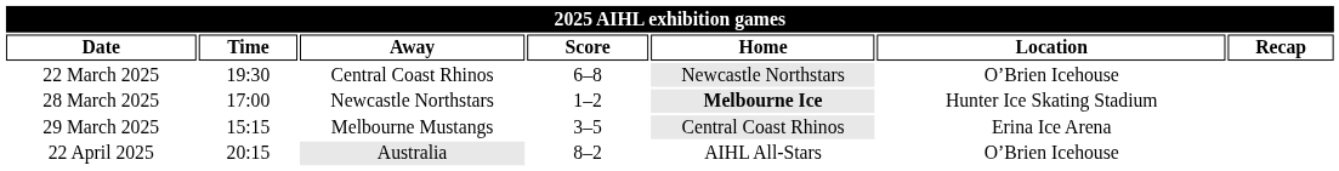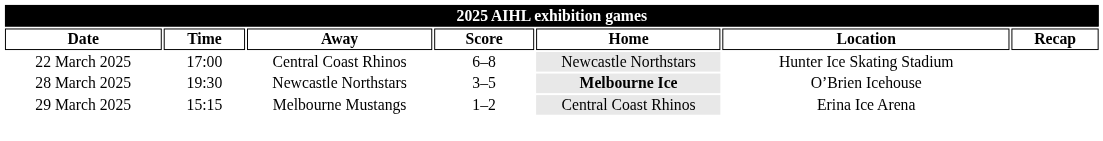 <table class="toccolours" style="width:70em;text-align: center">
 <tr>
 <th colspan="7" style="background:#000000;color:white;border:#000000 1px solid">2025 AIHL exhibition games</th>
 </tr>
 <tr>
 <th style="background:#FFFFFF;color:black;border:#000000 1px solid; width: 80px">Date</th>
 <th style="background:#FFFFFF;color:black;border:#000000 1px solid; width: 40px">Time</th>
 <th style="background:#FFFFFF;color:black;border:#000000 1px solid; width: 95px">Away</th>
 <th style="background:#FFFFFF;color:black;border:#000000 1px solid; width: 50px">Score</th>
 <th style="background:#FFFFFF;color:black;border:#000000 1px solid; width: 95px">Home</th>
 <th style="background:#FFFFFF;color:black;border:#000000 1px solid; width: 150px">Location</th>
 <th style="background:#FFFFFF;color:black;border:#000000 1px solid; width: 40px">Recap</th>
 </tr>
 <tr>
 <td>22 March 2025</td>
-<td>19:30</td>
+<td>17:00</td>
 <td>Central Coast Rhinos</td>
 <td>6–8</td>
 <td bgcolor="#e8e8e8">Newcastle Northstars</td>
-<td>O’Brien Icehouse</td>
+<td>Hunter Ice Skating Stadium</td>
 <td></td>
 </tr>
 <tr>
 <td>28 March 2025</td>
-<td>17:00</td>
+<td>19:30</td>
 <td>Newcastle Northstars</td>
-<td>1–2</td>
+<td>3–5</td>
 <td bgcolor="#e8e8e8"><strong>Melbourne Ice</strong></td>
-<td>Hunter Ice Skating Stadium</td>
+<td>O’Brien Icehouse</td>
 <td></td>
 </tr>
 <tr>
 <td>29 March 2025</td>
 <td>15:15</td>
 <td>Melbourne Mustangs</td>
-<td>3–5</td>
+<td>1–2</td>
 <td bgcolor="#e8e8e8">Central Coast Rhinos</td>
 <td>Erina Ice Arena</td>
 <td></td>
 </tr>
 <tr>
-<td>22 April 2025</td>
-<td>20:15</td>
-<td bgcolor="#e8e8e8">Australia</td>
-<td>8–2</td>
-<td>AIHL All-Stars</td>
-<td>O’Brien Icehouse</td>
-<td></td>
-</tr>
-<tr>
 </tr>
 </table>
